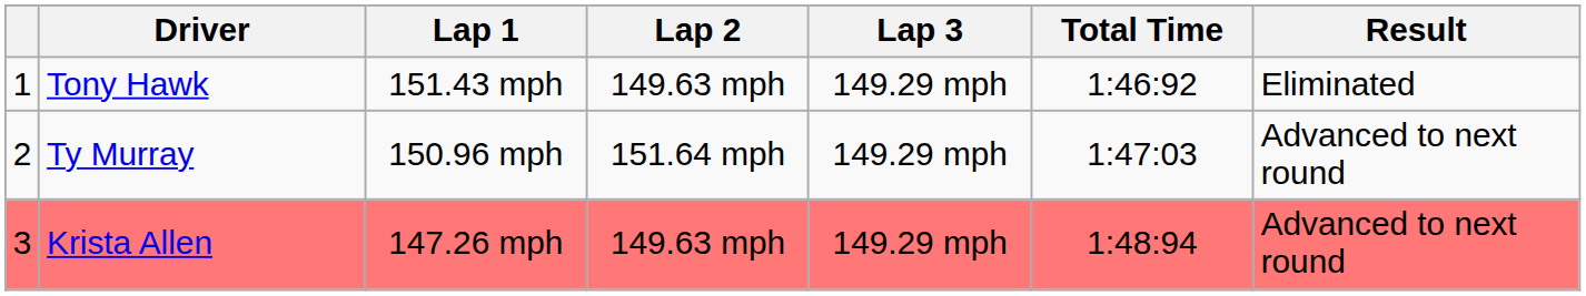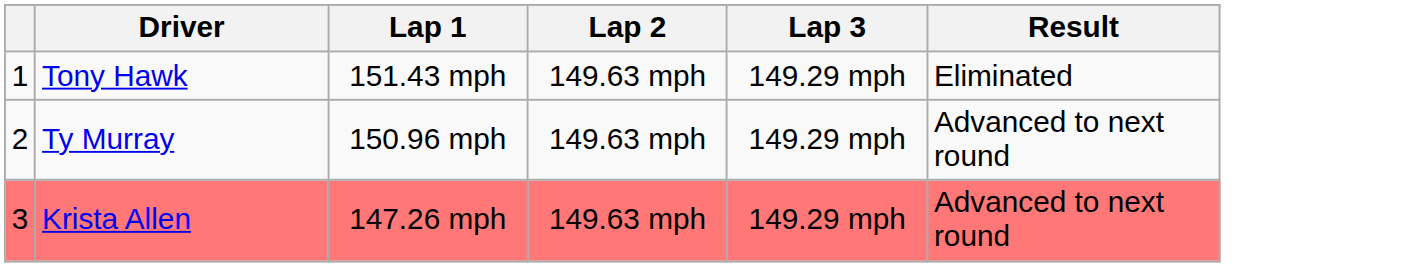 <table class = "wikitable">
 <tr>
 <th style="text-align:center;"></th>
 <th style="text-align:center; width:150px;"><strong>Driver</strong></th>
 <th style="text-align:center; width:100px;"><strong>Lap 1</strong></th>
 <th style="text-align:center; width:100px;"><strong>Lap 2</strong></th>
 <th style="text-align:center; width:100px;"><strong>Lap 3</strong></th>
-<th style="text-align:center; width:100px;"><strong>Total Time</strong></th>
 <th style="text-align:center; width:150px;"><strong>Result</strong></th>
 </tr>
 <tr>
 <td>1</td>
 <td><a href='#'>Tony Hawk</a></td>
 <td style="text-align:center;">151.43 mph</td>
 <td style="text-align:center;">149.63 mph</td>
 <td style="text-align:center;">149.29 mph</td>
-<td style="text-align:center;">1:46:92</td>
 <td>Eliminated</td>
 </tr>
 <tr>
 <td>2</td>
 <td><a href='#'>Ty Murray</a></td>
 <td style="text-align:center;">150.96 mph</td>
-<td style="text-align:center;">151.64 mph</td>
+<td style="text-align:center;">149.63 mph</td>
 <td style="text-align:center;">149.29 mph</td>
-<td style="text-align:center;">1:47:03</td>
 <td>Advanced to next round</td>
 </tr>
 <tr style="background:#f77;">
 <td>3</td>
 <td><a href='#'>Krista Allen</a></td>
 <td style="text-align:center;">147.26 mph</td>
 <td style="text-align:center;">149.63 mph</td>
 <td style="text-align:center;">149.29 mph</td>
-<td style="text-align:center;">1:48:94</td>
 <td>Advanced to next round</td>
 </tr>
 </table>
